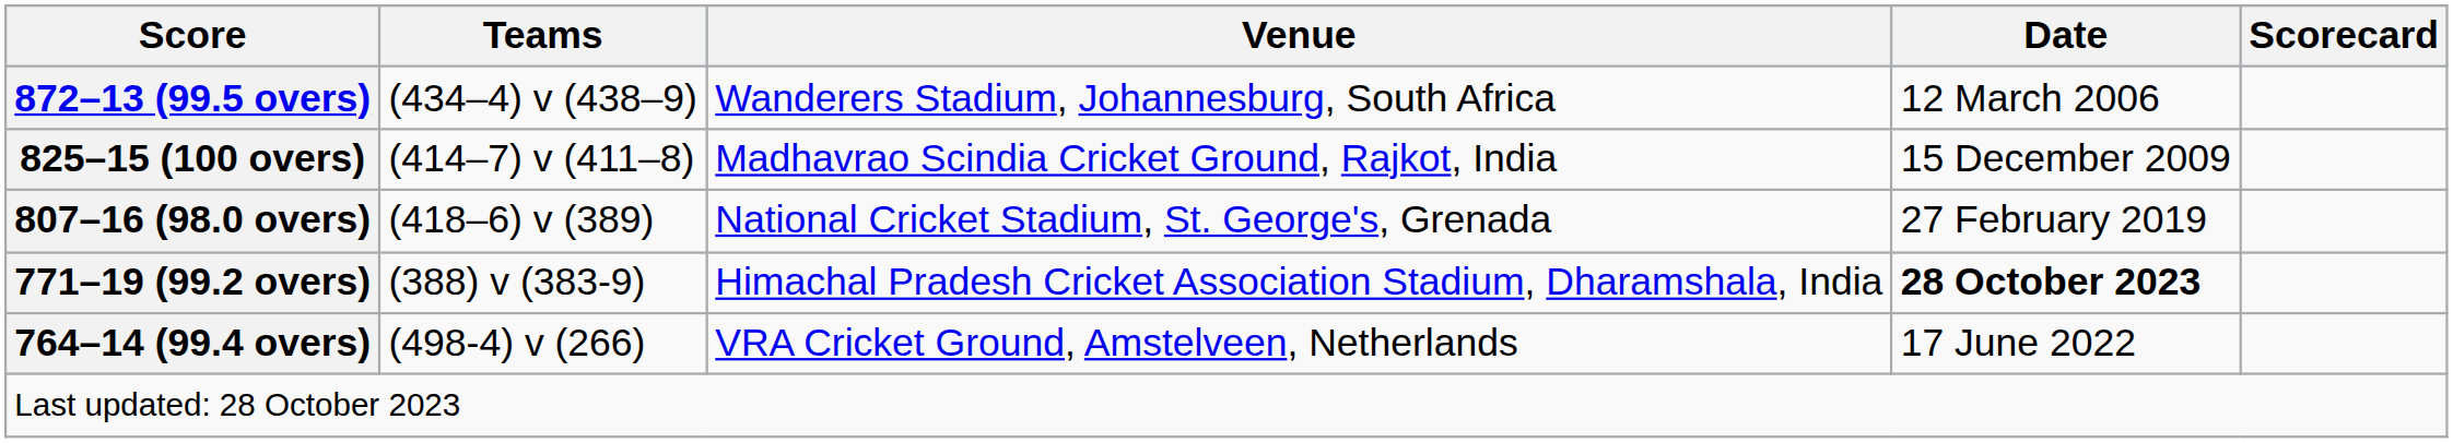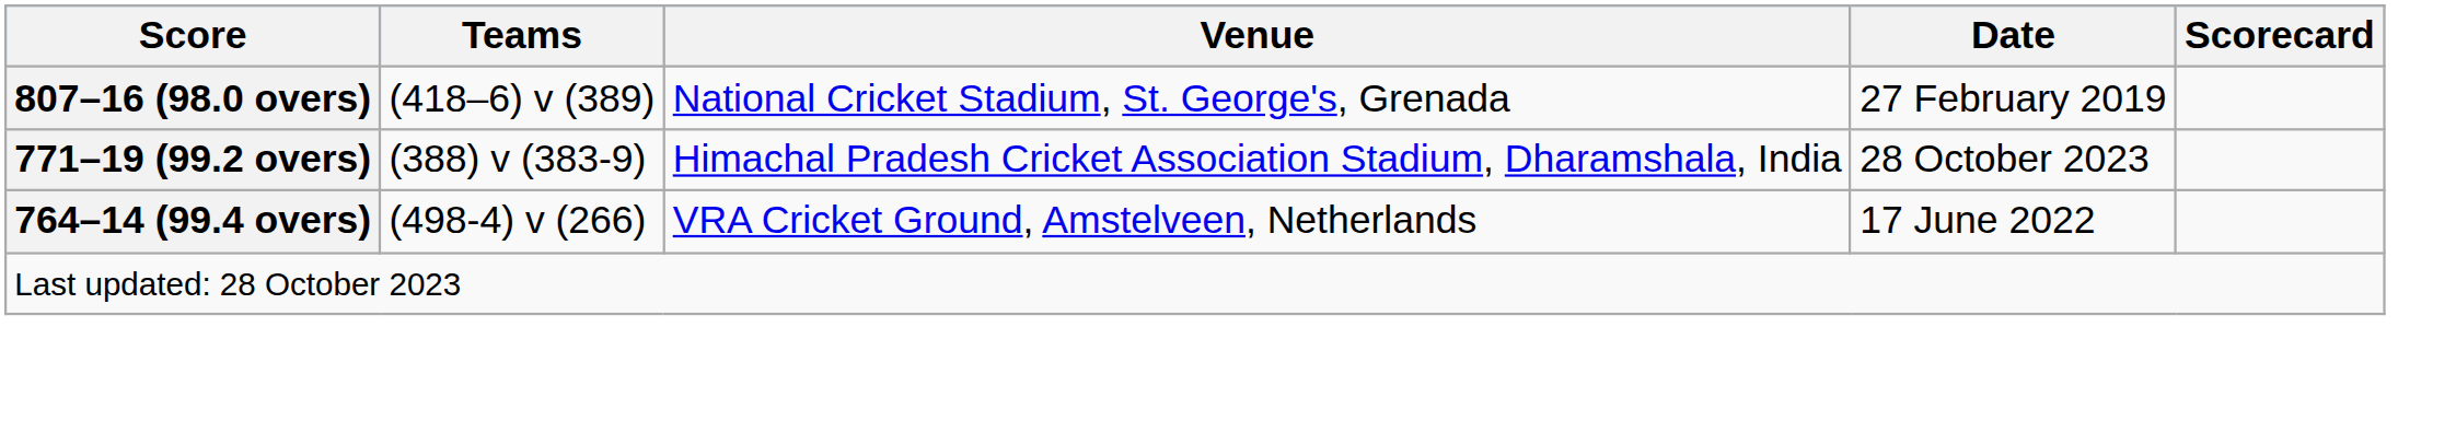 <table class="wikitable plainrowheaders sortable">
 <tr style="background:#9cf;">
 <th>Score</th>
 <th>Teams</th>
 <th>Venue</th>
 <th>Date</th>
 <th>Scorecard</th>
-</tr>
-<tr>
-<th><a href='#'>872–13 (99.5 overs)</a></th>
-<td> (434–4) v  (438–9)</td>
-<td><a href='#'>Wanderers Stadium</a>, <a href='#'>Johannesburg</a>, South Africa</td>
-<td>12 March 2006</td>
-<td></td>
-</tr>
-<tr>
-<th>825–15 (100 overs)</th>
-<td> (414–7) v  (411–8)</td>
-<td><a href='#'>Madhavrao Scindia Cricket Ground</a>, <a href='#'>Rajkot</a>, India</td>
-<td>15 December 2009</td>
-<td></td>
 </tr>
 <tr>
 <th>807–16 (98.0 overs)</th>
 <td> (418–6) v  (389)</td>
 <td><a href='#'>National Cricket Stadium</a>, <a href='#'>St. George's</a>, Grenada</td>
 <td>27 February 2019</td>
 <td></td>
 </tr>
 <tr>
 <th>771–19 (99.2 overs)</th>
 <td> (388) v  (383-9)</td>
 <td><a href='#'>Himachal Pradesh Cricket Association Stadium</a>, <a href='#'>Dharamshala</a>, India</td>
-<td><strong>28 October 2023</strong></td>
+<td>28 October 2023</td>
 <td></td>
 </tr>
 <tr>
 <th>764–14 (99.4 overs)</th>
 <td> (498-4) v  (266)</td>
 <td><a href='#'>VRA Cricket Ground</a>, <a href='#'>Amstelveen</a>, Netherlands</td>
 <td>17 June 2022</td>
 <td></td>
 </tr>
 <tr class=sortbottom>
 <td colspan=5><small>Last updated: 28 October 2023</small></td>
 </tr>
 </table>
